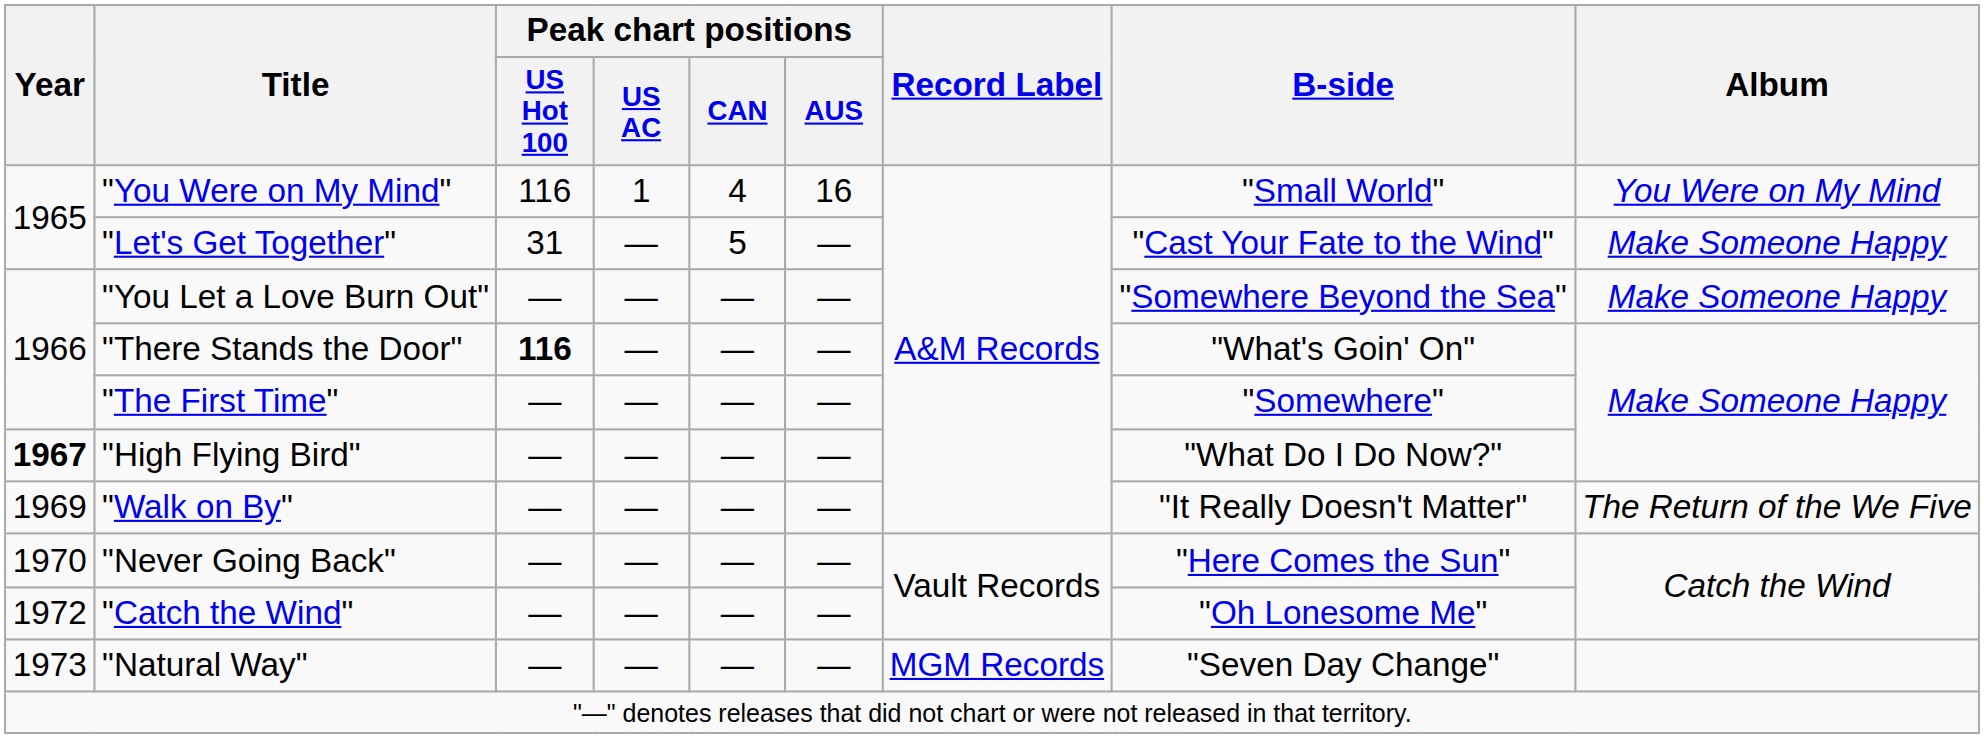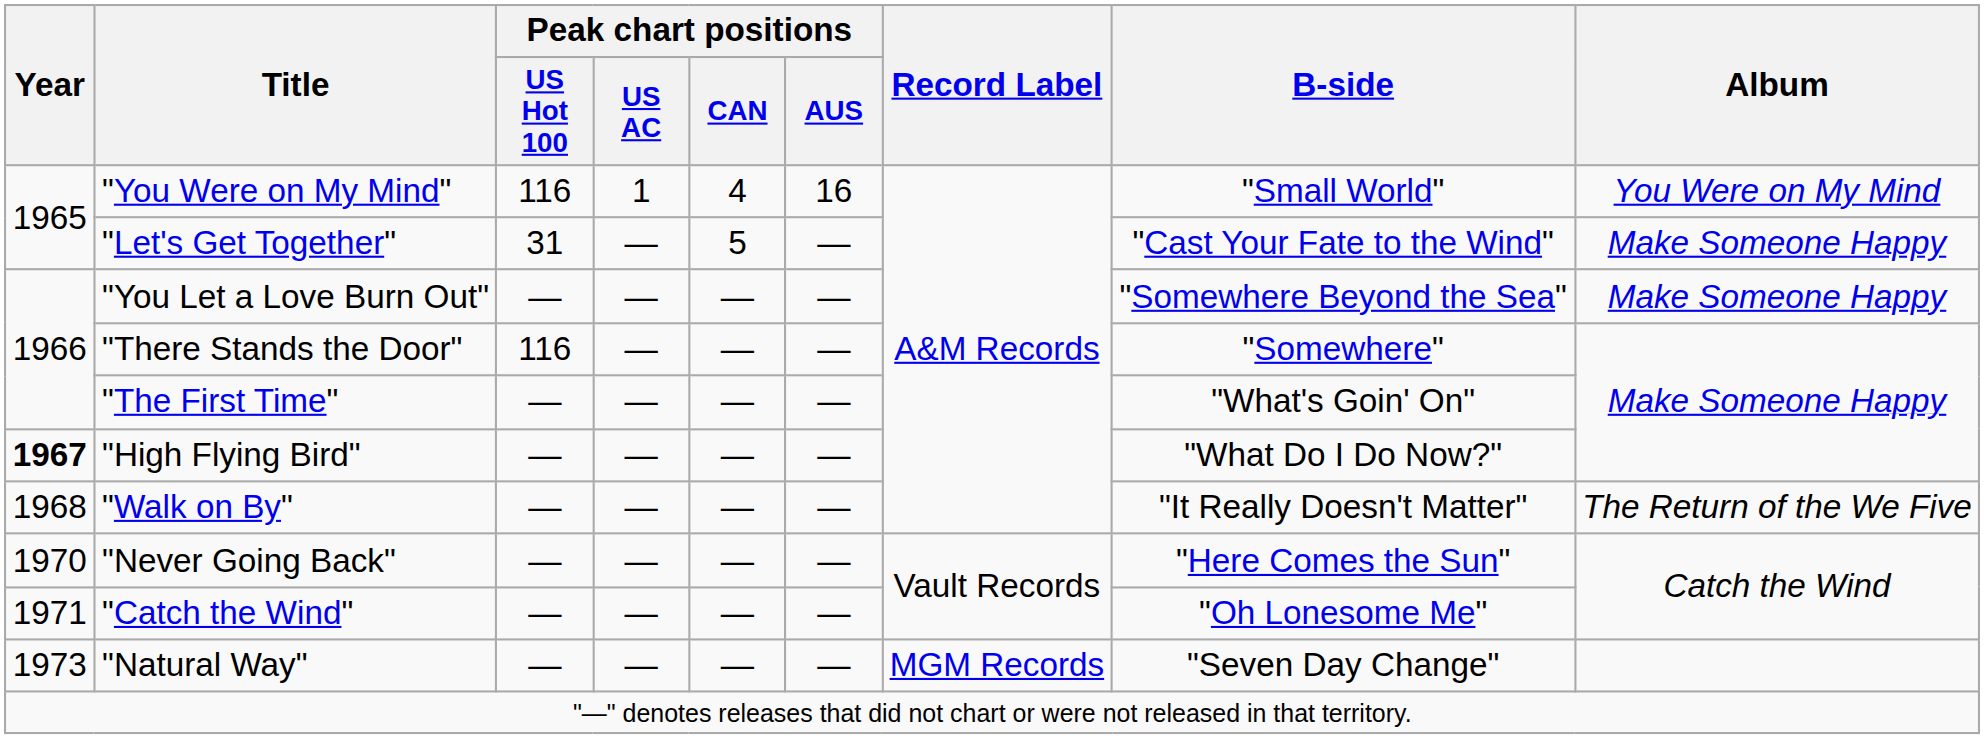 <table class="wikitable" style=text-align:center;>
 <tr>
 <th rowspan="2">Year</th>
 <th rowspan="2">Title</th>
 <th colspan="4">Peak chart positions</th>
 <th rowspan="2"><a href='#'>Record Label</a></th>
 <th rowspan="2"><a href='#'>B-side</a></th>
 <th rowspan="2">Album</th>
 </tr>
 <tr style="font-size:smaller;">
 <th align=centre width=40><a href='#'>US Hot 100</a><br></th>
 <th align=centre width=40><a href='#'>US AC</a></th>
 <th align=centre width=40><a href='#'>CAN</a></th>
 <th align=centre width=40><a href='#'>AUS</a></th>
 </tr>
 <tr>
 <td rowspan="2">1965</td>
 <td align=left>"<a href='#'>You Were on My Mind</a>"</td>
 <td>116</td>
 <td>1</td>
 <td>4</td>
 <td>16</td>
 <td rowspan="7"><a href='#'>A&M Records</a></td>
 <td>"<a href='#'>Small World</a>"</td>
 <td><em><a href='#'>You Were on My Mind</a></em></td>
 </tr>
 <tr>
 <td align=left>"<a href='#'>Let's Get Together</a>"</td>
 <td>31</td>
 <td>—</td>
 <td>5</td>
 <td>—</td>
 <td>"<a href='#'>Cast Your Fate to the Wind</a>"</td>
 <td><em><a href='#'>Make Someone Happy</a></em></td>
 </tr>
 <tr>
 <td rowspan="3">1966</td>
 <td align=left>"You Let a Love Burn Out"</td>
 <td>—</td>
 <td>—</td>
 <td>—</td>
 <td>—</td>
 <td>"<a href='#'>Somewhere Beyond the Sea</a>"</td>
 <td><em><a href='#'>Make Someone Happy</a></em></td>
 </tr>
 <tr>
 <td align=left>"There Stands the Door"</td>
-<td><strong>116</strong></td>
+<td>116</td>
 <td>—</td>
 <td>—</td>
 <td>—</td>
-<td>"What's Goin' On"</td>
+<td>"<a href='#'>Somewhere</a>"</td>
 <td rowspan="3"><em><a href='#'>Make Someone Happy</a></em></td>
 </tr>
 <tr>
 <td align=left>"<a href='#'>The First Time</a>"</td>
 <td>—</td>
 <td>—</td>
 <td>—</td>
 <td>—</td>
-<td>"<a href='#'>Somewhere</a>"</td>
+<td>"What's Goin' On"</td>
 </tr>
 <tr>
 <td><strong>1967</strong></td>
 <td align=left>"High Flying Bird"</td>
 <td>—</td>
 <td>—</td>
 <td>—</td>
 <td>—</td>
 <td>"What Do I Do Now?"</td>
 </tr>
 <tr>
-<td>1969</td>
+<td>1968</td>
 <td align=left>"<a href='#'>Walk on By</a>"</td>
 <td>—</td>
 <td>—</td>
 <td>—</td>
 <td>—</td>
 <td>"It Really Doesn't Matter"</td>
 <td><em>The Return of the We Five</em></td>
 </tr>
 <tr>
 <td>1970</td>
 <td align=left>"Never Going Back"</td>
 <td>—</td>
 <td>—</td>
 <td>—</td>
 <td>—</td>
 <td rowspan="2">Vault Records</td>
 <td>"<a href='#'>Here Comes the Sun</a>"</td>
 <td rowspan="2"><em>Catch the Wind</em></td>
 </tr>
 <tr>
-<td>1972</td>
+<td>1971</td>
 <td align=left>"<a href='#'>Catch the Wind</a>"</td>
 <td>—</td>
 <td>—</td>
 <td>—</td>
 <td>—</td>
 <td>"<a href='#'>Oh Lonesome Me</a>"</td>
 </tr>
 <tr>
 <td>1973</td>
 <td align=left>"Natural Way"</td>
 <td>—</td>
 <td>—</td>
 <td>—</td>
 <td>—</td>
 <td><a href='#'>MGM Records</a></td>
 <td>"Seven Day Change"</td>
 </tr>
 <tr>
 <td colspan="11" style="text-align:center; font-size:9pt;">"—" denotes releases that did not chart or were not released in that territory.</td>
 </tr>
 </table>
